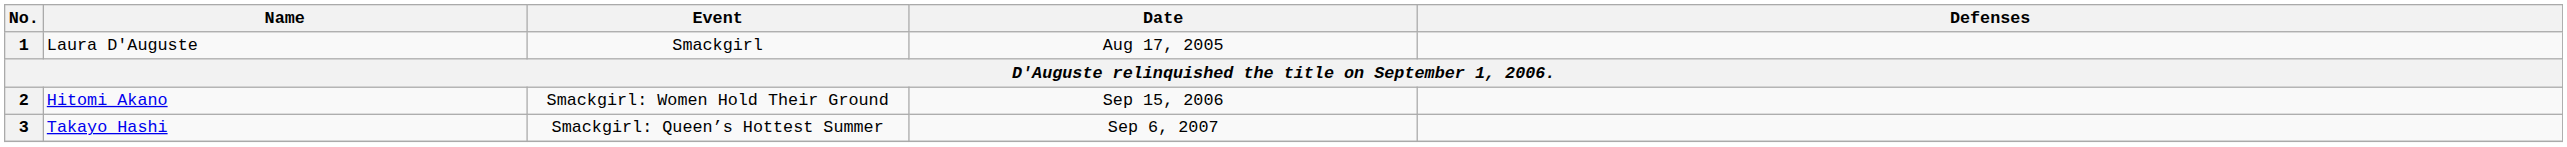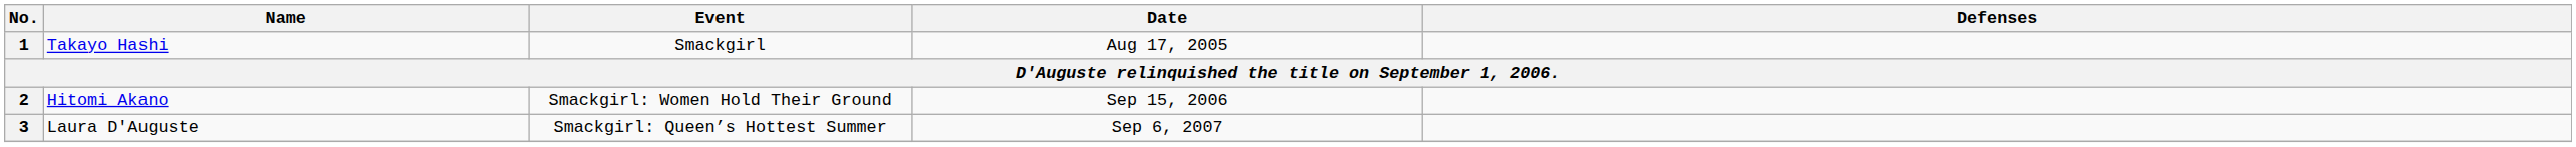 <table class="wikitable" width=100%>
 <tr>
 <th width=1%>No.</th>
 <th width=19%>Name</th>
 <th width=15%>Event</th>
 <th width=20%>Date</th>
 <th width=45%>Defenses</th>
 </tr>
 <tr>
 <th>1</th>
-<td> Laura D'Auguste <br></td>
+<td> <a href='#'>Takayo Hashi</a></td>
 <td align=center>Smackgirl <br></td>
 <td align=center>Aug 17, 2005</td>
 <td></td>
 </tr>
 <tr>
 <th colspan=6 align=center><em>D'Auguste relinquished the title on September 1, 2006.</em></th>
 </tr>
 <tr>
 <th>2</th>
 <td> <a href='#'>Hitomi Akano</a> <br></td>
 <td align=center>Smackgirl: Women Hold Their Ground <br></td>
 <td align=center>Sep 15, 2006</td>
 <td></td>
 </tr>
 <tr>
 <th>3</th>
-<td> <a href='#'>Takayo Hashi</a></td>
+<td> Laura D'Auguste <br></td>
 <td align=center>Smackgirl: Queen’s Hottest Summer <br></td>
 <td align=center>Sep 6, 2007</td>
 <td></td>
 </tr>
 <tr>
 </tr>
 </table>
